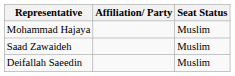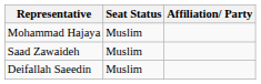 <table class="wikitable">
 <tr>
 <th>Representative</th>
+<th>Seat Status</th>
 <th>Affiliation/ Party</th>
-<th>Seat Status</th>
 </tr>
 <tr>
 <td>Mohammad Hajaya</td>
+<td>Muslim</td>
 <td></td>
-<td>Muslim</td>
 </tr>
 <tr>
 <td>Saad Zawaideh</td>
+<td>Muslim</td>
 <td></td>
-<td>Muslim</td>
 </tr>
 <tr>
 <td>Deifallah Saeedin</td>
+<td>Muslim</td>
 <td></td>
-<td>Muslim</td>
 </tr>
 </table>
